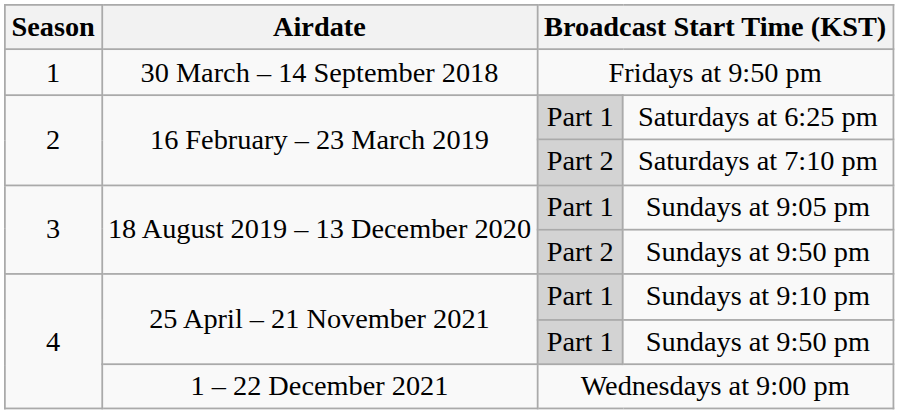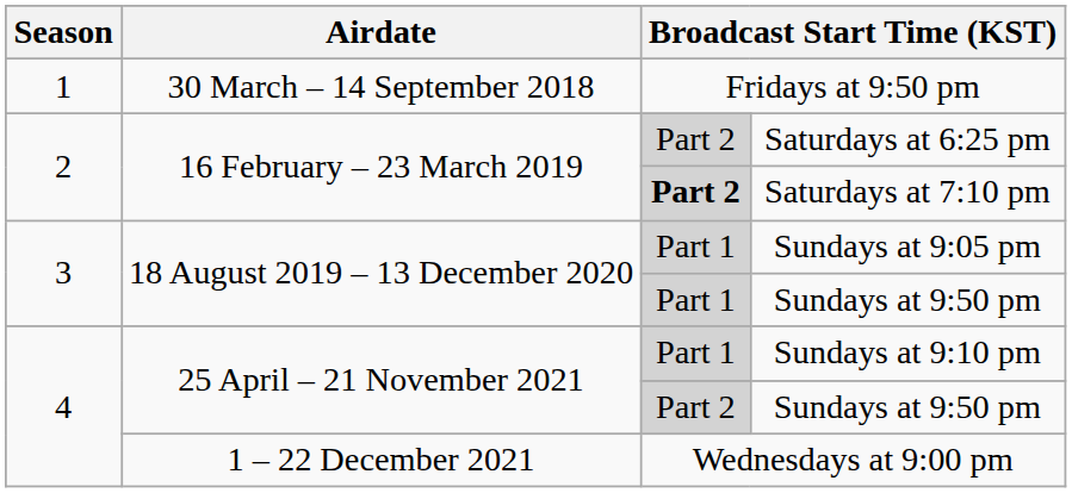 <table class=wikitable style=text-align:center>
 <tr>
 <th>Season</th>
 <th>Airdate</th>
 <th colspan=2>Broadcast Start Time (KST)</th>
 </tr>
 <tr>
 <td>1</td>
 <td>30 March – 14 September 2018</td>
 <td colspan=2>Fridays at 9:50 pm</td>
 </tr>
 <tr>
 <td rowspan=2>2</td>
 <td rowspan=2>16 February – 23 March 2019</td>
-<td style=background:Lightgray>Part 1</td>
+<td style=background:Lightgray>Part 2</td>
 <td>Saturdays at 6:25 pm</td>
 </tr>
 <tr>
-<td style=background:Lightgray>Part 2</td>
+<td style=background:Lightgray><strong>Part 2</strong></td>
 <td>Saturdays at 7:10 pm</td>
 </tr>
 <tr>
 <td rowspan=2>3</td>
 <td rowspan=2>18 August 2019 – 13 December 2020</td>
 <td style=background:Lightgray>Part 1</td>
 <td>Sundays at 9:05 pm</td>
 </tr>
 <tr>
-<td style=background:Lightgray>Part 2</td>
+<td style=background:Lightgray>Part 1</td>
 <td>Sundays at 9:50 pm</td>
 </tr>
 <tr>
 <td rowspan=3>4</td>
 <td rowspan=2>25 April – 21 November 2021</td>
 <td style=background:Lightgray>Part 1</td>
 <td>Sundays at 9:10 pm</td>
 </tr>
 <tr>
-<td style=background:Lightgray>Part 1</td>
+<td style=background:Lightgray>Part 2</td>
 <td>Sundays at 9:50 pm</td>
 </tr>
 <tr>
 <td>1 – 22 December 2021</td>
 <td colspan=2>Wednesdays at 9:00 pm</td>
 </tr>
 </table>
